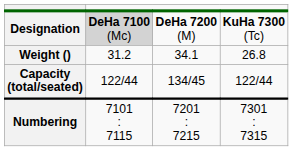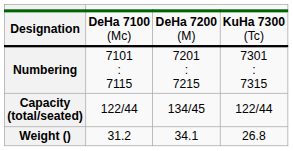 <table class="wikitable" style="text-align:center">
 <tr style="border-bottom: 4px solid darkgreen">
 <th></th>
 <td colspan="3"> </td>
 </tr>
 <tr>
 <th>Designation</th>
-<td style="background: lightgrey;"><strong>DeHa 7100</strong><br>(Mc)</td>
+<td><strong>DeHa 7100</strong><br>(Mc)</td>
 <td><strong>DeHa 7200</strong><br>(M)</td>
 <td><strong>KuHa 7300</strong><br>(Tc)</td>
+</tr>
+<tr style="border-top: 3px solid">
+<th>Numbering</th>
+<td>7101<br>:<br>7115</td>
+<td>7201<br>:<br>7215</td>
+<td>7301<br>:<br>7315</td>
+</tr>
+<tr>
+<th>Capacity<br>(total/seated)</th>
+<td>122/44</td>
+<td>134/45</td>
+<td>122/44</td>
 </tr>
 <tr>
 <th>Weight ()</th>
 <td>31.2</td>
 <td>34.1</td>
 <td>26.8</td>
 </tr>
-<tr>
-<th>Capacity<br>(total/seated)</th>
-<td>122/44</td>
-<td>134/45</td>
-<td>122/44</td>
-</tr>
-<tr style="border-top: 3px solid">
-<th>Numbering</th>
-<td>7101<br>:<br>7115</td>
-<td>7201<br>:<br>7215</td>
-<td>7301<br>:<br>7315</td>
-</tr>
 </table>
